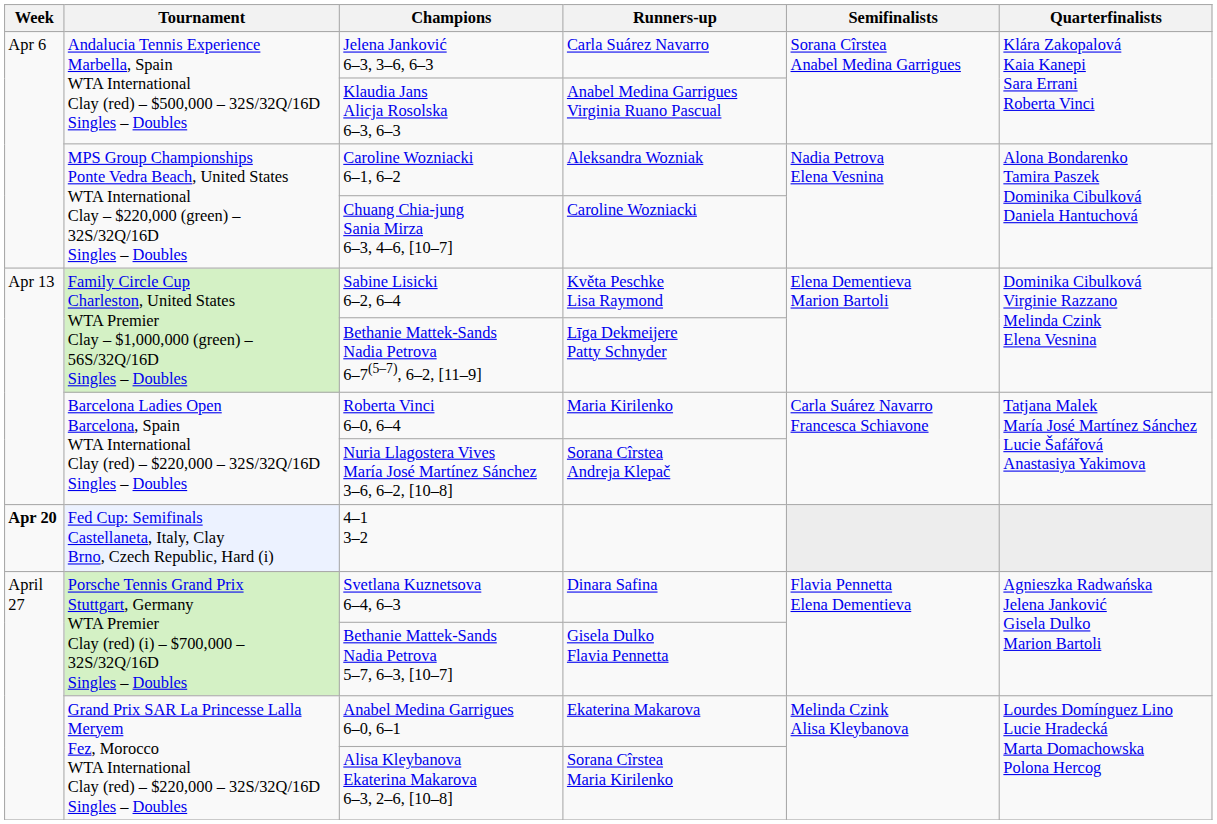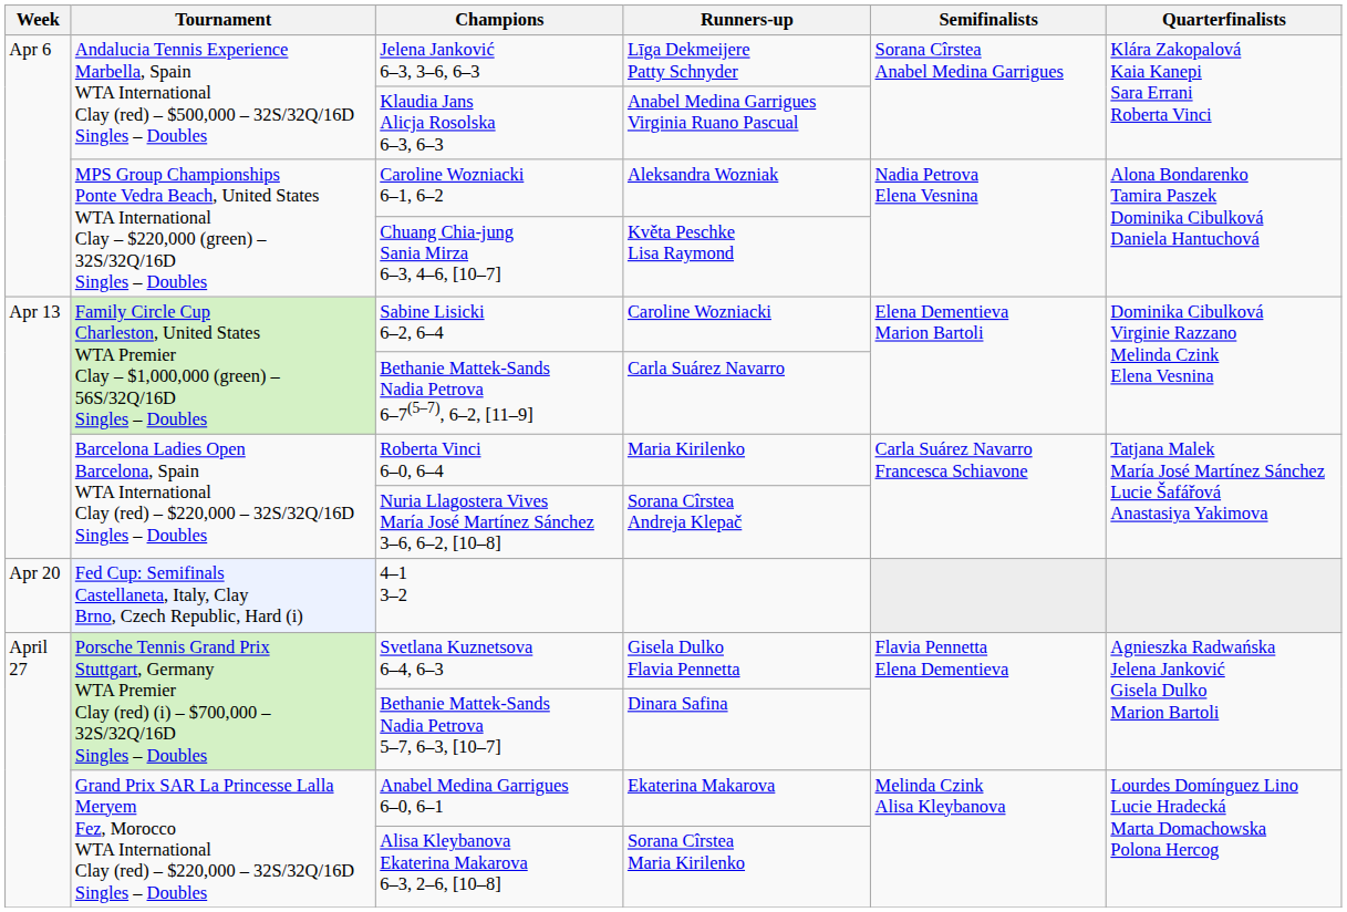 <table class=wikitable style=font-size:95%>
 <tr>
 <th style="width:48px;">Week</th>
 <th style="width:248px;">Tournament</th>
 <th style="width:200px;">Champions</th>
 <th style="width:200px;">Runners-up</th>
 <th style="width:190px;">Semifinalists</th>
 <th style="width:190px;">Quarterfinalists</th>
 </tr>
 <tr valign=top>
 <td rowspan=4>Apr 6</td>
 <td rowspan=2><a href='#'>Andalucia Tennis Experience</a><br><a href='#'>Marbella</a>, Spain<br>WTA International<br>Clay (red) – $500,000 – 32S/32Q/16D<br><a href='#'>Singles</a> – <a href='#'>Doubles</a></td>
 <td> <a href='#'>Jelena Janković</a> <br> 6–3, 3–6, 6–3</td>
-<td> <a href='#'>Carla Suárez Navarro</a></td>
+<td>  <a href='#'>Līga Dekmeijere</a> <br>   <a href='#'>Patty Schnyder</a></td>
 <td rowspan=2> <a href='#'>Sorana Cîrstea</a><br> <a href='#'>Anabel Medina Garrigues</a></td>
 <td rowspan=2> <a href='#'>Klára Zakopalová</a><br> <a href='#'>Kaia Kanepi</a><br> <a href='#'>Sara Errani</a><br> <a href='#'>Roberta Vinci</a></td>
 </tr>
 <tr valign=top>
 <td> <a href='#'>Klaudia Jans</a> <br> <a href='#'>Alicja Rosolska</a><br>6–3, 6–3</td>
 <td> <a href='#'>Anabel Medina Garrigues</a> <br>  <a href='#'>Virginia Ruano Pascual</a></td>
 </tr>
 <tr valign=top>
 <td rowspan=2><a href='#'>MPS Group Championships</a><br> <a href='#'>Ponte Vedra Beach</a>, United States<br>WTA International<br>Clay – $220,000 (green) – 32S/32Q/16D<br><a href='#'>Singles</a> – <a href='#'>Doubles</a></td>
 <td> <a href='#'>Caroline Wozniacki</a> <br> 6–1, 6–2</td>
 <td> <a href='#'>Aleksandra Wozniak</a></td>
 <td rowspan=2> <a href='#'>Nadia Petrova</a><br> <a href='#'>Elena Vesnina</a></td>
 <td rowspan=2> <a href='#'>Alona Bondarenko</a><br> <a href='#'>Tamira Paszek</a><br>  <a href='#'>Dominika Cibulková</a><br> <a href='#'>Daniela Hantuchová</a></td>
 </tr>
 <tr valign=top>
 <td> <a href='#'>Chuang Chia-jung</a> <br> <a href='#'>Sania Mirza</a><br> 6–3, 4–6, [10–7]</td>
-<td> <a href='#'>Caroline Wozniacki</a></td>
+<td> <a href='#'>Květa Peschke</a> <br> <a href='#'>Lisa Raymond</a></td>
 </tr>
 <tr valign=top>
 <td rowspan=4>Apr 13</td>
 <td style="background:#d4f1c5;" rowspan=2><a href='#'>Family Circle Cup</a><br> <a href='#'>Charleston</a>, United States<br>WTA Premier<br>Clay – $1,000,000 (green) – 56S/32Q/16D<br><a href='#'>Singles</a> – <a href='#'>Doubles</a></td>
 <td> <a href='#'>Sabine Lisicki</a> <br> 6–2, 6–4</td>
-<td> <a href='#'>Květa Peschke</a> <br> <a href='#'>Lisa Raymond</a></td>
+<td> <a href='#'>Caroline Wozniacki</a></td>
 <td rowspan=2> <a href='#'>Elena Dementieva</a><br> <a href='#'>Marion Bartoli</a></td>
 <td rowspan=2> <a href='#'>Dominika Cibulková</a><br> <a href='#'>Virginie Razzano</a><br> <a href='#'>Melinda Czink</a><br> <a href='#'>Elena Vesnina</a></td>
 </tr>
 <tr valign=top>
 <td>  <a href='#'>Bethanie Mattek-Sands</a> <br>  <a href='#'>Nadia Petrova</a><br>6–7<sup>(5–7)</sup>, 6–2, [11–9]</td>
-<td>  <a href='#'>Līga Dekmeijere</a> <br>   <a href='#'>Patty Schnyder</a></td>
+<td> <a href='#'>Carla Suárez Navarro</a></td>
 </tr>
 <tr valign=top>
 <td rowspan=2><a href='#'>Barcelona Ladies Open</a><br><a href='#'>Barcelona</a>, Spain<br>WTA International<br>Clay (red) – $220,000 – 32S/32Q/16D<br><a href='#'>Singles</a> – <a href='#'>Doubles</a></td>
 <td> <a href='#'>Roberta Vinci</a> <br> 6–0, 6–4</td>
 <td> <a href='#'>Maria Kirilenko</a></td>
 <td rowspan=2> <a href='#'>Carla Suárez Navarro</a><br> <a href='#'>Francesca Schiavone</a></td>
 <td rowspan=2> <a href='#'>Tatjana Malek</a><br> <a href='#'>María José Martínez Sánchez</a><br> <a href='#'>Lucie Šafářová</a><br> <a href='#'>Anastasiya Yakimova</a></td>
 </tr>
 <tr valign=top>
 <td> <a href='#'>Nuria Llagostera Vives</a> <br> <a href='#'>María José Martínez Sánchez</a><br>3–6, 6–2, [10–8]</td>
 <td> <a href='#'>Sorana Cîrstea</a> <br> <a href='#'>Andreja Klepač</a></td>
 </tr>
 <tr valign=top>
-<td rowspan=1><strong>Apr 20</strong></td>
+<td rowspan=1>Apr 20</td>
 <td bgcolor="#ECF2FF" rowspan=1><a href='#'>Fed Cup: Semifinals</a> <br> <a href='#'>Castellaneta</a>, Italy, Clay <br> <a href='#'>Brno</a>, Czech Republic, Hard (i)</td>
 <td> 4–1<br> 3–2</td>
 <td><br></td>
 <td bgcolor="#ededed"></td>
 <td bgcolor="#ededed"></td>
 </tr>
 <tr valign=top>
 <td rowspan=4>April 27</td>
 <td style="background:#d4f1c5;" rowspan=2><a href='#'>Porsche Tennis Grand Prix</a><br><a href='#'>Stuttgart</a>, Germany<br>WTA Premier<br>Clay (red) (i) – $700,000 – 32S/32Q/16D<br><a href='#'>Singles</a> – <a href='#'>Doubles</a></td>
 <td> <a href='#'>Svetlana Kuznetsova</a> <br>6–4, 6–3</td>
-<td> <a href='#'>Dinara Safina</a></td>
+<td> <a href='#'>Gisela Dulko</a>  <br> <a href='#'>Flavia Pennetta</a></td>
 <td rowspan=2> <a href='#'>Flavia Pennetta</a><br>   <a href='#'>Elena Dementieva</a></td>
 <td rowspan=2> <a href='#'>Agnieszka Radwańska</a><br> <a href='#'>Jelena Janković</a><br> <a href='#'>Gisela Dulko</a> <br>  <a href='#'>Marion Bartoli</a></td>
 </tr>
 <tr valign=top>
 <td> <a href='#'>Bethanie Mattek-Sands</a>  <br> <a href='#'>Nadia Petrova</a><br>5–7, 6–3, [10–7]</td>
-<td> <a href='#'>Gisela Dulko</a>  <br> <a href='#'>Flavia Pennetta</a></td>
+<td> <a href='#'>Dinara Safina</a></td>
 </tr>
 <tr valign=top>
 <td rowspan=2><a href='#'>Grand Prix SAR La Princesse Lalla Meryem</a><br><a href='#'>Fez</a>, Morocco<br>WTA International<br>Clay (red) – $220,000 – 32S/32Q/16D<br><a href='#'>Singles</a> – <a href='#'>Doubles</a></td>
 <td> <a href='#'>Anabel Medina Garrigues</a> <br>6–0, 6–1</td>
 <td> <a href='#'>Ekaterina Makarova</a></td>
 <td rowspan=2> <a href='#'>Melinda Czink</a><br> <a href='#'>Alisa Kleybanova</a></td>
 <td rowspan=2> <a href='#'>Lourdes Domínguez Lino</a><br>  <a href='#'>Lucie Hradecká</a><br> <a href='#'>Marta Domachowska</a><br> <a href='#'>Polona Hercog</a></td>
 </tr>
 <tr valign=top>
 <td> <a href='#'>Alisa Kleybanova</a> <br> <a href='#'>Ekaterina Makarova</a><br>6–3, 2–6, [10–8]</td>
 <td> <a href='#'>Sorana Cîrstea</a> <br> <a href='#'>Maria Kirilenko</a></td>
 </tr>
 </table>
